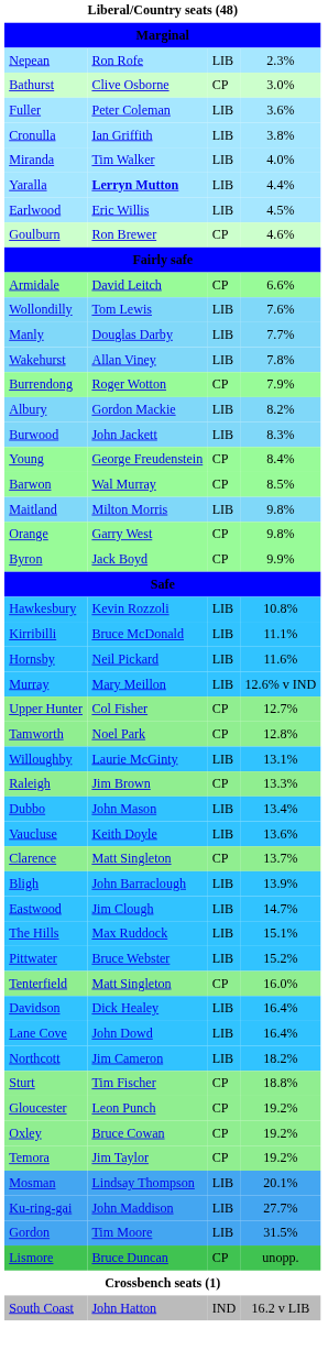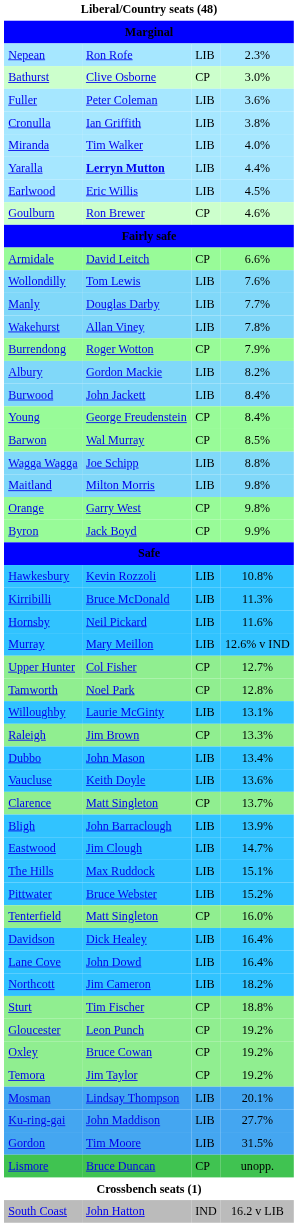 <table class="toccolours" cellpadding="5" cellspacing="0" style="float:left; margin-right:.5em; margin-top:.4em; font-size:90%;">
 <tr>
 <td COLSPAN=4 align="center"><strong>Liberal/Country seats (48)</strong></td>
 </tr>
 <tr>
 <td COLSPAN=4 align="center" bgcolor="Blue"><span><strong>Marginal</strong></span></td>
 </tr>
 <tr>
 <td align="left" bgcolor="A6E7FF"><a href='#'>Nepean</a></td>
 <td align="left" bgcolor="A6E7FF"><a href='#'>Ron Rofe</a></td>
 <td align="left" bgcolor="A6E7FF">LIB</td>
 <td align="center" bgcolor="A6E7FF">2.3%</td>
 </tr>
 <tr>
 <td align="left" bgcolor="CCFFCC"><a href='#'>Bathurst</a></td>
 <td align="left" bgcolor="CCFFCC"><a href='#'>Clive Osborne</a></td>
 <td align="left" bgcolor="CCFFCC">CP</td>
 <td align="center" bgcolor="CCFFCC">3.0%</td>
 </tr>
 <tr>
 <td align="left" bgcolor="A6E7FF"><a href='#'>Fuller</a></td>
 <td align="left" bgcolor="A6E7FF"><a href='#'>Peter Coleman</a></td>
 <td align="left" bgcolor="A6E7FF">LIB</td>
 <td align="center" bgcolor="A6E7FF">3.6%</td>
 </tr>
 <tr>
 <td align="left" bgcolor="A6E7FF"><a href='#'>Cronulla</a></td>
 <td align="left" bgcolor="A6E7FF"><a href='#'>Ian Griffith</a></td>
 <td align="left" bgcolor="A6E7FF">LIB</td>
 <td align="center" bgcolor="A6E7FF">3.8%</td>
 </tr>
 <tr>
 <td align="left" bgcolor="A6E7FF"><a href='#'>Miranda</a></td>
 <td align="left" bgcolor="A6E7FF"><a href='#'>Tim Walker</a></td>
 <td align="left" bgcolor="A6E7FF">LIB</td>
 <td align="center" bgcolor="A6E7FF">4.0%</td>
 </tr>
 <tr>
 <td align="left" bgcolor="A6E7FF"><a href='#'>Yaralla</a></td>
 <td align="left" bgcolor="A6E7FF"><strong><a href='#'>Lerryn Mutton</a></strong></td>
 <td align="left" bgcolor="A6E7FF">LIB</td>
 <td align="center" bgcolor="A6E7FF">4.4%</td>
 </tr>
 <tr>
 <td align="left" bgcolor="A6E7FF"><a href='#'>Earlwood</a></td>
 <td align="left" bgcolor="A6E7FF"><a href='#'>Eric Willis</a></td>
 <td align="left" bgcolor="A6E7FF">LIB</td>
 <td align="center" bgcolor="A6E7FF">4.5%</td>
 </tr>
 <tr>
 <td align="left" bgcolor="CCFFCC"><a href='#'>Goulburn</a></td>
 <td align="left" bgcolor="CCFFCC"><a href='#'>Ron Brewer</a></td>
 <td align="left" bgcolor="CCFFCC">CP</td>
 <td align="center" bgcolor="CCFFCC">4.6%</td>
 </tr>
 <tr>
 <td COLSPAN=4 align="center" bgcolor="blue"><span><strong>Fairly safe</strong></span></td>
 </tr>
 <tr>
 <td align="left" bgcolor="98FB98"><a href='#'>Armidale</a></td>
 <td align="left" bgcolor="98FB98"><a href='#'>David Leitch</a></td>
 <td align="left" bgcolor="98FB98">CP</td>
 <td align="center" bgcolor="98FB98">6.6%</td>
 </tr>
 <tr>
 <td align="left" bgcolor="80D8F9"><a href='#'>Wollondilly</a></td>
 <td align="left" bgcolor="80D8F9"><a href='#'>Tom Lewis</a></td>
 <td align="left" bgcolor="80D8F9">LIB</td>
 <td align="center" bgcolor="80D8F9">7.6%</td>
 </tr>
 <tr>
 <td align="left" bgcolor="80D8F9"><a href='#'>Manly</a></td>
 <td align="left" bgcolor="80D8F9"><a href='#'>Douglas Darby</a></td>
 <td align="left" bgcolor="80D8F9">LIB</td>
 <td align="center" bgcolor="80D8F9">7.7%</td>
 </tr>
 <tr>
 <td align="left" bgcolor="80D8F9"><a href='#'>Wakehurst</a></td>
 <td align="left" bgcolor="80D8F9"><a href='#'>Allan Viney</a></td>
 <td align="left" bgcolor="80D8F9">LIB</td>
 <td align="center" bgcolor="80D8F9">7.8%</td>
 </tr>
 <tr>
 <td align="left" bgcolor="98FB98"><a href='#'>Burrendong</a></td>
 <td align="left" bgcolor="98FB98"><a href='#'>Roger Wotton</a></td>
 <td align="left" bgcolor="98FB98">CP</td>
 <td align="center" bgcolor="98FB98">7.9%</td>
 </tr>
 <tr>
 <td align="left" bgcolor="80D8F9"><a href='#'>Albury</a></td>
 <td align="left" bgcolor="80D8F9"><a href='#'>Gordon Mackie</a></td>
 <td align="left" bgcolor="80D8F9">LIB</td>
 <td align="center" bgcolor="80D8F9">8.2%</td>
 </tr>
 <tr>
 <td align="left" bgcolor="80D8F9"><a href='#'>Burwood</a></td>
 <td align="left" bgcolor="80D8F9"><a href='#'>John Jackett</a></td>
 <td align="left" bgcolor="80D8F9">LIB</td>
-<td align="center" bgcolor="80D8F9">8.3%</td>
+<td align="center" bgcolor="80D8F9">8.4%</td>
 </tr>
 <tr>
 <td align="left" bgcolor="98FB98"><a href='#'>Young</a></td>
 <td align="left" bgcolor="98FB98"><a href='#'>George Freudenstein</a></td>
 <td align="left" bgcolor="98FB98">CP</td>
 <td align="center" bgcolor="98FB98">8.4%</td>
 </tr>
 <tr>
 <td align="left" bgcolor="98FB98"><a href='#'>Barwon</a></td>
 <td align="left" bgcolor="98FB98"><a href='#'>Wal Murray</a></td>
 <td align="left" bgcolor="98FB98">CP</td>
 <td align="center" bgcolor="98FB98">8.5%</td>
+</tr>
+<tr>
+<td align="left" bgcolor="80D8F9"><a href='#'>Wagga Wagga</a></td>
+<td align="left" bgcolor="80D8F9"><a href='#'>Joe Schipp</a></td>
+<td align="left" bgcolor="80D8F9">LIB</td>
+<td align="center" bgcolor="80D8F9">8.8%</td>
 </tr>
 <tr>
 <td align="left" bgcolor="80D8F9"><a href='#'>Maitland</a></td>
 <td align="left" bgcolor="80D8F9"><a href='#'>Milton Morris</a></td>
 <td align="left" bgcolor="80D8F9">LIB</td>
 <td align="center" bgcolor="80D8F9">9.8%</td>
 </tr>
 <tr>
 <td align="left" bgcolor="98FB98"><a href='#'>Orange</a></td>
 <td align="left" bgcolor="98FB98"><a href='#'>Garry West</a></td>
 <td align="left" bgcolor="98FB98">CP</td>
 <td align="center" bgcolor="98FB98">9.8%</td>
 </tr>
 <tr>
 <td align="left" bgcolor="98FB98"><a href='#'>Byron</a></td>
 <td align="left" bgcolor="98FB98"><a href='#'>Jack Boyd</a></td>
 <td align="left" bgcolor="98FB98">CP</td>
 <td align="center" bgcolor="98FB98">9.9%</td>
 </tr>
 <tr>
 <td COLSPAN=4 align="center" bgcolor="blue"><span><strong>Safe</strong></span></td>
 </tr>
 <tr>
 <td align="left" bgcolor="31C3FF"><a href='#'>Hawkesbury</a></td>
 <td align="left" bgcolor="31C3FF"><a href='#'>Kevin Rozzoli</a></td>
 <td align="left" bgcolor="31C3FF">LIB</td>
 <td align="center" bgcolor="31C3FF">10.8%</td>
 </tr>
 <tr>
 <td align="left" bgcolor="31C3FF"><a href='#'>Kirribilli</a></td>
 <td align="left" bgcolor="31C3FF"><a href='#'>Bruce McDonald</a></td>
 <td align="left" bgcolor="31C3FF">LIB</td>
-<td align="center" bgcolor="31C3FF">11.1%</td>
+<td align="center" bgcolor="31C3FF">11.3%</td>
 </tr>
 <tr>
 <td align="left" bgcolor="31C3FF"><a href='#'>Hornsby</a></td>
 <td align="left" bgcolor="31C3FF"><a href='#'>Neil Pickard</a></td>
 <td align="left" bgcolor="31C3FF">LIB</td>
 <td align="center" bgcolor="31C3FF">11.6%</td>
 </tr>
 <tr>
 <td align="left" bgcolor="31C3FF"><a href='#'>Murray</a></td>
 <td align="left" bgcolor="31C3FF"><a href='#'>Mary Meillon</a></td>
 <td align="left" bgcolor="31C3FF">LIB</td>
 <td align="center" bgcolor="31C3FF">12.6% v IND</td>
 </tr>
 <tr>
 <td align="left" bgcolor="90EE90"><a href='#'>Upper Hunter</a></td>
 <td align="left" bgcolor="90EE90"><a href='#'>Col Fisher</a></td>
 <td align="left" bgcolor="90EE90">CP</td>
 <td align="center" bgcolor="90EE90">12.7%</td>
 </tr>
 <tr>
 <td align="left" bgcolor="90EE90"><a href='#'>Tamworth</a></td>
 <td align="left" bgcolor="90EE90"><a href='#'>Noel Park</a></td>
 <td align="left" bgcolor="90EE90">CP</td>
 <td align="center" bgcolor="90EE90">12.8%</td>
 </tr>
 <tr>
 <td align="left" bgcolor="31C3FF"><a href='#'>Willoughby</a></td>
 <td align="left" bgcolor="31C3FF"><a href='#'>Laurie McGinty</a></td>
 <td align="left" bgcolor="31C3FF">LIB</td>
 <td align="center" bgcolor="31C3FF">13.1%</td>
 </tr>
 <tr>
 <td align="left" bgcolor="90EE90"><a href='#'>Raleigh</a></td>
 <td align="left" bgcolor="90EE90"><a href='#'>Jim Brown</a></td>
 <td align="left" bgcolor="90EE90">CP</td>
 <td align="center" bgcolor="90EE90">13.3%</td>
 </tr>
 <tr>
 <td align="left" bgcolor="31C3FF"><a href='#'>Dubbo</a></td>
 <td align="left" bgcolor="31C3FF"><a href='#'>John Mason</a></td>
 <td align="left" bgcolor="31C3FF">LIB</td>
 <td align="center" bgcolor="31C3FF">13.4%</td>
 </tr>
 <tr>
 <td align="left" bgcolor="31C3FF"><a href='#'>Vaucluse</a></td>
 <td align="left" bgcolor="31C3FF"><a href='#'>Keith Doyle</a></td>
 <td align="left" bgcolor="31C3FF">LIB</td>
 <td align="center" bgcolor="31C3FF">13.6%</td>
 </tr>
 <tr>
 <td align="left" bgcolor="90EE90"><a href='#'>Clarence</a></td>
 <td align="left" bgcolor="90EE90"><a href='#'>Matt Singleton</a></td>
 <td align="left" bgcolor="90EE90">CP</td>
 <td align="center" bgcolor="90EE90">13.7%</td>
 </tr>
 <tr>
 <td align="left" bgcolor="31C3FF"><a href='#'>Bligh</a></td>
 <td align="left" bgcolor="31C3FF"><a href='#'>John Barraclough</a></td>
 <td align="left" bgcolor="31C3FF">LIB</td>
 <td align="center" bgcolor="31C3FF">13.9%</td>
 </tr>
 <tr>
 <td align="left" bgcolor="31C3FF"><a href='#'>Eastwood</a></td>
 <td align="left" bgcolor="31C3FF"><a href='#'>Jim Clough</a></td>
 <td align="left" bgcolor="31C3FF">LIB</td>
 <td align="center" bgcolor="31C3FF">14.7%</td>
 </tr>
 <tr>
 <td align="left" bgcolor="31C3FF"><a href='#'>The Hills</a></td>
 <td align="left" bgcolor="31C3FF"><a href='#'>Max Ruddock</a></td>
 <td align="left" bgcolor="31C3FF">LIB</td>
 <td align="center" bgcolor="31C3FF">15.1%</td>
 </tr>
 <tr>
 <td align="left" bgcolor="31C3FF"><a href='#'>Pittwater</a></td>
 <td align="left" bgcolor="31C3FF"><a href='#'>Bruce Webster</a></td>
 <td align="left" bgcolor="31C3FF">LIB</td>
 <td align="center" bgcolor="31C3FF">15.2%</td>
 </tr>
 <tr>
 <td align="left" bgcolor="90EE90"><a href='#'>Tenterfield</a></td>
 <td align="left" bgcolor="90EE90"><a href='#'>Matt Singleton</a></td>
 <td align="left" bgcolor="90EE90">CP</td>
 <td align="center" bgcolor="90EE90">16.0%</td>
 </tr>
 <tr>
 <td align="left" bgcolor="31C3FF"><a href='#'>Davidson</a></td>
 <td align="left" bgcolor="31C3FF"><a href='#'>Dick Healey</a></td>
 <td align="left" bgcolor="31C3FF">LIB</td>
 <td align="center" bgcolor="31C3FF">16.4%</td>
 </tr>
 <tr>
 <td align="left" bgcolor="31C3FF"><a href='#'>Lane Cove</a></td>
 <td align="left" bgcolor="31C3FF"><a href='#'>John Dowd</a></td>
 <td align="left" bgcolor="31C3FF">LIB</td>
 <td align="center" bgcolor="31C3FF">16.4%</td>
 </tr>
 <tr>
 <td align="left" bgcolor="31C3FF"><a href='#'>Northcott</a></td>
 <td align="left" bgcolor="31C3FF"><a href='#'>Jim Cameron</a></td>
 <td align="left" bgcolor="31C3FF">LIB</td>
 <td align="center" bgcolor="31C3FF">18.2%</td>
 </tr>
 <tr>
 <td align="left" bgcolor="90EE90"><a href='#'>Sturt</a></td>
 <td align="left" bgcolor="90EE90"><a href='#'>Tim Fischer</a></td>
 <td align="left" bgcolor="90EE90">CP</td>
 <td align="center" bgcolor="90EE90">18.8%</td>
 </tr>
 <tr>
 <td align="left" bgcolor="90EE90"><a href='#'>Gloucester</a></td>
 <td align="left" bgcolor="90EE90"><a href='#'>Leon Punch</a></td>
 <td align="left" bgcolor="90EE90">CP</td>
 <td align="center" bgcolor="90EE90">19.2%</td>
 </tr>
 <tr>
 <td align="left" bgcolor="90EE90"><a href='#'>Oxley</a></td>
 <td align="left" bgcolor="90EE90"><a href='#'>Bruce Cowan</a></td>
 <td align="left" bgcolor="90EE90">CP</td>
 <td align="center" bgcolor="90EE90">19.2%</td>
 </tr>
 <tr>
 <td align="left" bgcolor="90EE90"><a href='#'>Temora</a></td>
 <td align="left" bgcolor="90EE90"><a href='#'>Jim Taylor</a></td>
 <td align="left" bgcolor="90EE90">CP</td>
 <td align="center" bgcolor="90EE90">19.2%</td>
 </tr>
 <tr>
 <td align="left" bgcolor="44A6F1"><a href='#'>Mosman</a></td>
 <td align="left" bgcolor="44A6F1"><a href='#'>Lindsay Thompson</a></td>
 <td align="left" bgcolor="44A6F1">LIB</td>
 <td align="center" bgcolor="44A6F1">20.1%</td>
 </tr>
 <tr>
 <td align="left" bgcolor="44A6F1"><a href='#'>Ku-ring-gai</a></td>
 <td align="left" bgcolor="44A6F1"><a href='#'>John Maddison</a></td>
 <td align="left" bgcolor="44A6F1">LIB</td>
 <td align="center" bgcolor="44A6F1">27.7%</td>
 </tr>
 <tr>
 <td align="left" bgcolor="44A6F1"><a href='#'>Gordon</a></td>
 <td align="left" bgcolor="44A6F1"><a href='#'>Tim Moore</a></td>
 <td align="left" bgcolor="44A6F1">LIB</td>
 <td align="center" bgcolor="44A6F1">31.5%</td>
 </tr>
 <tr>
 <td align="left" bgcolor="40C351"><a href='#'>Lismore</a></td>
 <td align="left" bgcolor="40C351"><a href='#'>Bruce Duncan</a></td>
 <td align="left" bgcolor="40C351">CP</td>
 <td align="center" bgcolor="40C351">unopp.</td>
 </tr>
 <tr>
 <td COLSPAN=4 align="center"><strong>Crossbench seats (1)</strong></td>
 </tr>
 <tr>
 <td align="left" bgcolor="BBBBBB"><a href='#'>South Coast</a></td>
 <td align="left" bgcolor="BBBBBB"><a href='#'>John Hatton</a></td>
 <td align="left" bgcolor="BBBBBB">IND</td>
 <td align="center" bgcolor="BBBBBB">16.2 v LIB</td>
 </tr>
 <tr>
 </tr>
 </table>
